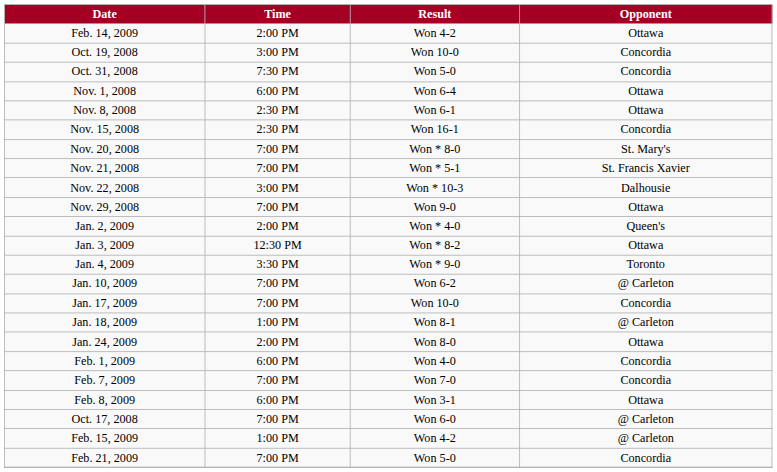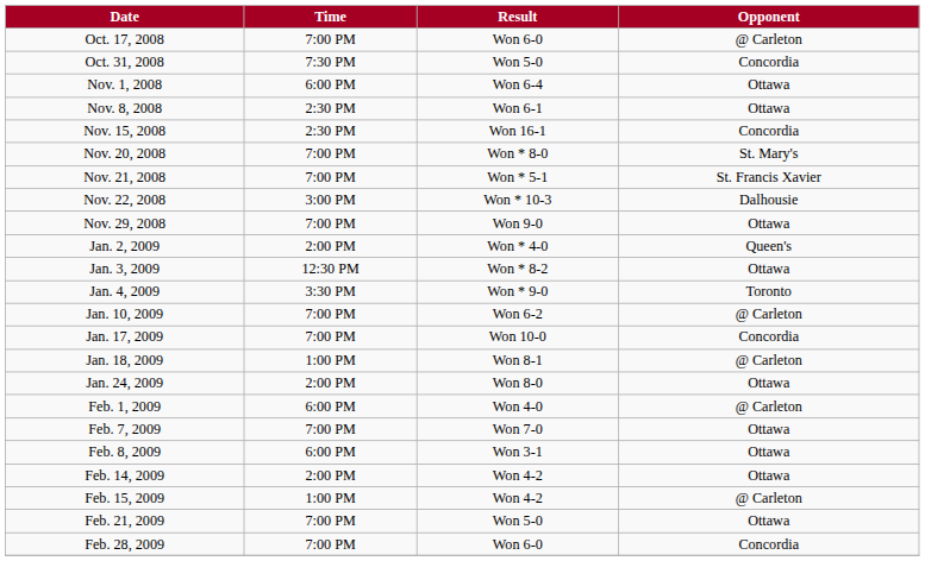 <table class="wikitable" width="80%">
 <tr align="center"  style="background:#A50024;color:white;">
 <td><strong>Date</strong></td>
 <td><strong>Time</strong></td>
 <td><strong>Result</strong></td>
 <td><strong>Opponent</strong></td>
 </tr>
 <tr align="center" bgcolor="">
-<td>Feb. 14, 2009</td>
-<td>2:00 PM</td>
-<td>Won 4-2</td>
-<td>Ottawa</td>
-</tr>
-<tr align="center" bgcolor="">
-<td>Oct. 19, 2008</td>
-<td>3:00 PM</td>
-<td>Won 10-0</td>
-<td>Concordia</td>
+<td>Oct. 17, 2008</td>
+<td>7:00 PM</td>
+<td>Won 6-0</td>
+<td>@ Carleton</td>
 </tr>
 <tr align="center" bgcolor="">
 <td>Oct. 31, 2008</td>
 <td>7:30 PM</td>
 <td>Won 5-0</td>
 <td>Concordia</td>
 </tr>
 <tr align="center" bgcolor="">
 <td>Nov. 1, 2008</td>
 <td>6:00 PM</td>
 <td>Won 6-4</td>
 <td>Ottawa</td>
 </tr>
 <tr align="center" bgcolor="">
 <td>Nov. 8, 2008</td>
 <td>2:30 PM</td>
 <td>Won 6-1</td>
 <td>Ottawa</td>
 </tr>
 <tr align="center" bgcolor="">
 <td>Nov. 15, 2008</td>
 <td>2:30 PM</td>
 <td>Won 16-1</td>
 <td>Concordia</td>
 </tr>
 <tr align="center" bgcolor="">
 <td>Nov. 20, 2008</td>
 <td>7:00 PM</td>
 <td>Won * 8-0</td>
 <td>St. Mary's</td>
 </tr>
 <tr align="center" bgcolor="">
 <td>Nov. 21, 2008</td>
 <td>7:00 PM</td>
 <td>Won * 5-1</td>
 <td>St. Francis Xavier</td>
 </tr>
 <tr align="center" bgcolor="">
 <td>Nov. 22, 2008</td>
 <td>3:00 PM</td>
 <td>Won * 10-3</td>
 <td>Dalhousie</td>
 </tr>
 <tr align="center" bgcolor="">
 <td>Nov. 29, 2008</td>
 <td>7:00 PM</td>
 <td>Won 9-0</td>
 <td>Ottawa</td>
 </tr>
 <tr align="center" bgcolor="">
 <td>Jan. 2, 2009</td>
 <td>2:00 PM</td>
 <td>Won * 4-0</td>
 <td>Queen's</td>
 </tr>
 <tr align="center" bgcolor="">
 <td>Jan. 3, 2009</td>
 <td>12:30 PM</td>
 <td>Won * 8-2</td>
 <td>Ottawa</td>
 </tr>
 <tr align="center" bgcolor="">
 <td>Jan. 4, 2009</td>
 <td>3:30 PM</td>
 <td>Won * 9-0</td>
 <td>Toronto</td>
 </tr>
 <tr align="center" bgcolor="">
 <td>Jan. 10, 2009</td>
 <td>7:00 PM</td>
 <td>Won 6-2</td>
 <td>@ Carleton</td>
 </tr>
 <tr align="center" bgcolor="">
 <td>Jan. 17, 2009</td>
 <td>7:00 PM</td>
 <td>Won 10-0</td>
 <td>Concordia</td>
 </tr>
 <tr align="center" bgcolor="">
 <td>Jan. 18, 2009</td>
 <td>1:00 PM</td>
 <td>Won 8-1</td>
 <td>@ Carleton</td>
 </tr>
 <tr align="center" bgcolor="">
 <td>Jan. 24, 2009</td>
 <td>2:00 PM</td>
 <td>Won 8-0</td>
 <td>Ottawa</td>
 </tr>
 <tr align="center" bgcolor="">
 <td>Feb. 1, 2009</td>
 <td>6:00 PM</td>
 <td>Won 4-0</td>
-<td>Concordia</td>
+<td>@ Carleton</td>
 </tr>
 <tr align="center" bgcolor="">
 <td>Feb. 7, 2009</td>
 <td>7:00 PM</td>
 <td>Won 7-0</td>
-<td>Concordia</td>
+<td>Ottawa</td>
 </tr>
 <tr align="center" bgcolor="">
 <td>Feb. 8, 2009</td>
 <td>6:00 PM</td>
 <td>Won 3-1</td>
 <td>Ottawa</td>
 </tr>
 <tr align="center" bgcolor="">
-<td>Oct. 17, 2008</td>
-<td>7:00 PM</td>
-<td>Won 6-0</td>
-<td>@ Carleton</td>
+<td>Feb. 14, 2009</td>
+<td>2:00 PM</td>
+<td>Won 4-2</td>
+<td>Ottawa</td>
 </tr>
 <tr align="center" bgcolor="">
 <td>Feb. 15, 2009</td>
 <td>1:00 PM</td>
 <td>Won 4-2</td>
 <td>@ Carleton</td>
 </tr>
 <tr align="center" bgcolor="">
 <td>Feb. 21, 2009</td>
 <td>7:00 PM</td>
 <td>Won 5-0</td>
+<td>Ottawa</td>
+</tr>
+<tr align="center" bgcolor="">
+<td>Feb. 28, 2009</td>
+<td>7:00 PM</td>
+<td>Won 6-0</td>
 <td>Concordia</td>
 </tr>
 <tr align="center" bgcolor="">
 </tr>
 </table>
